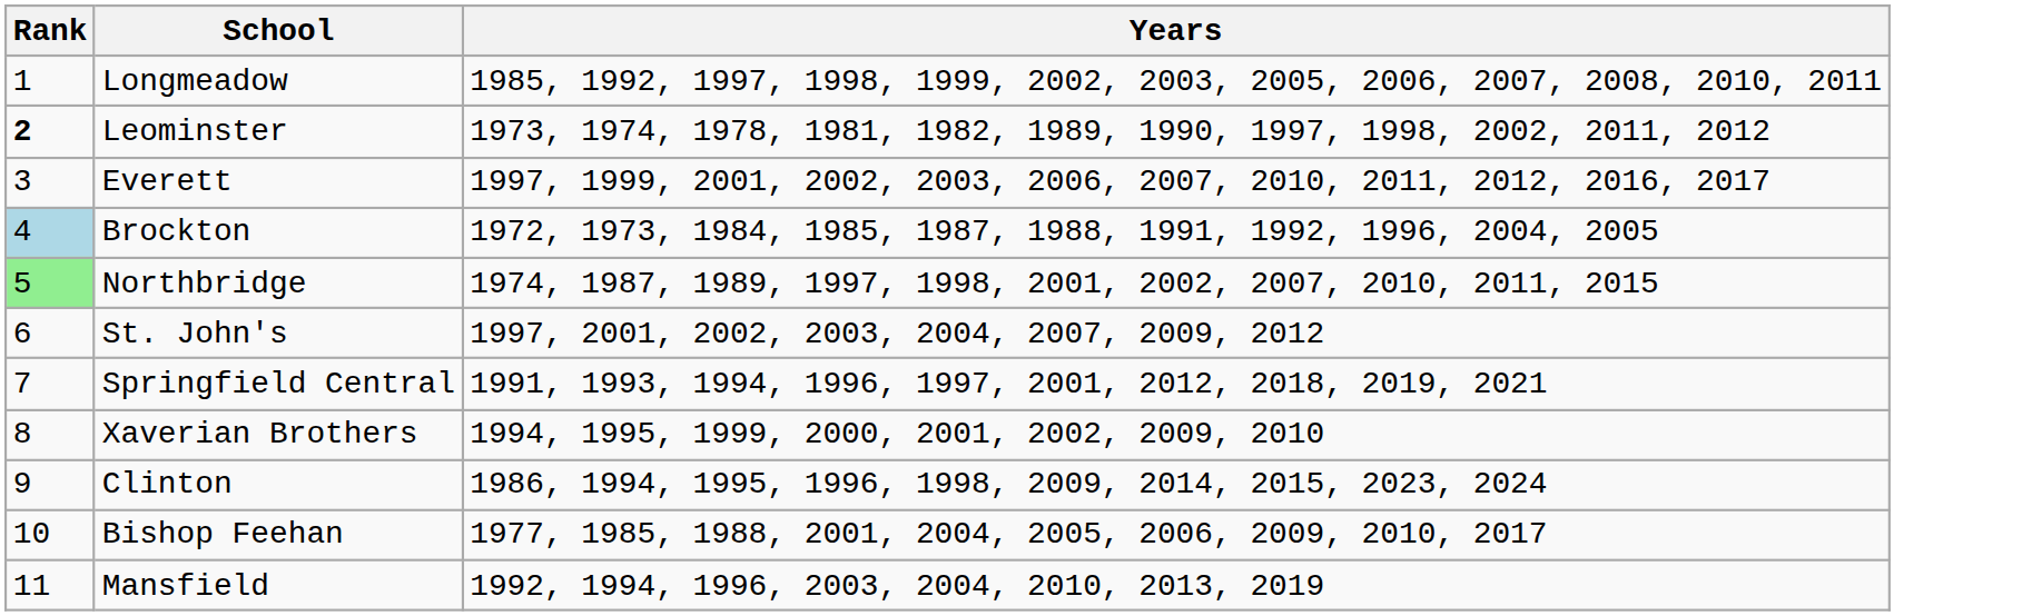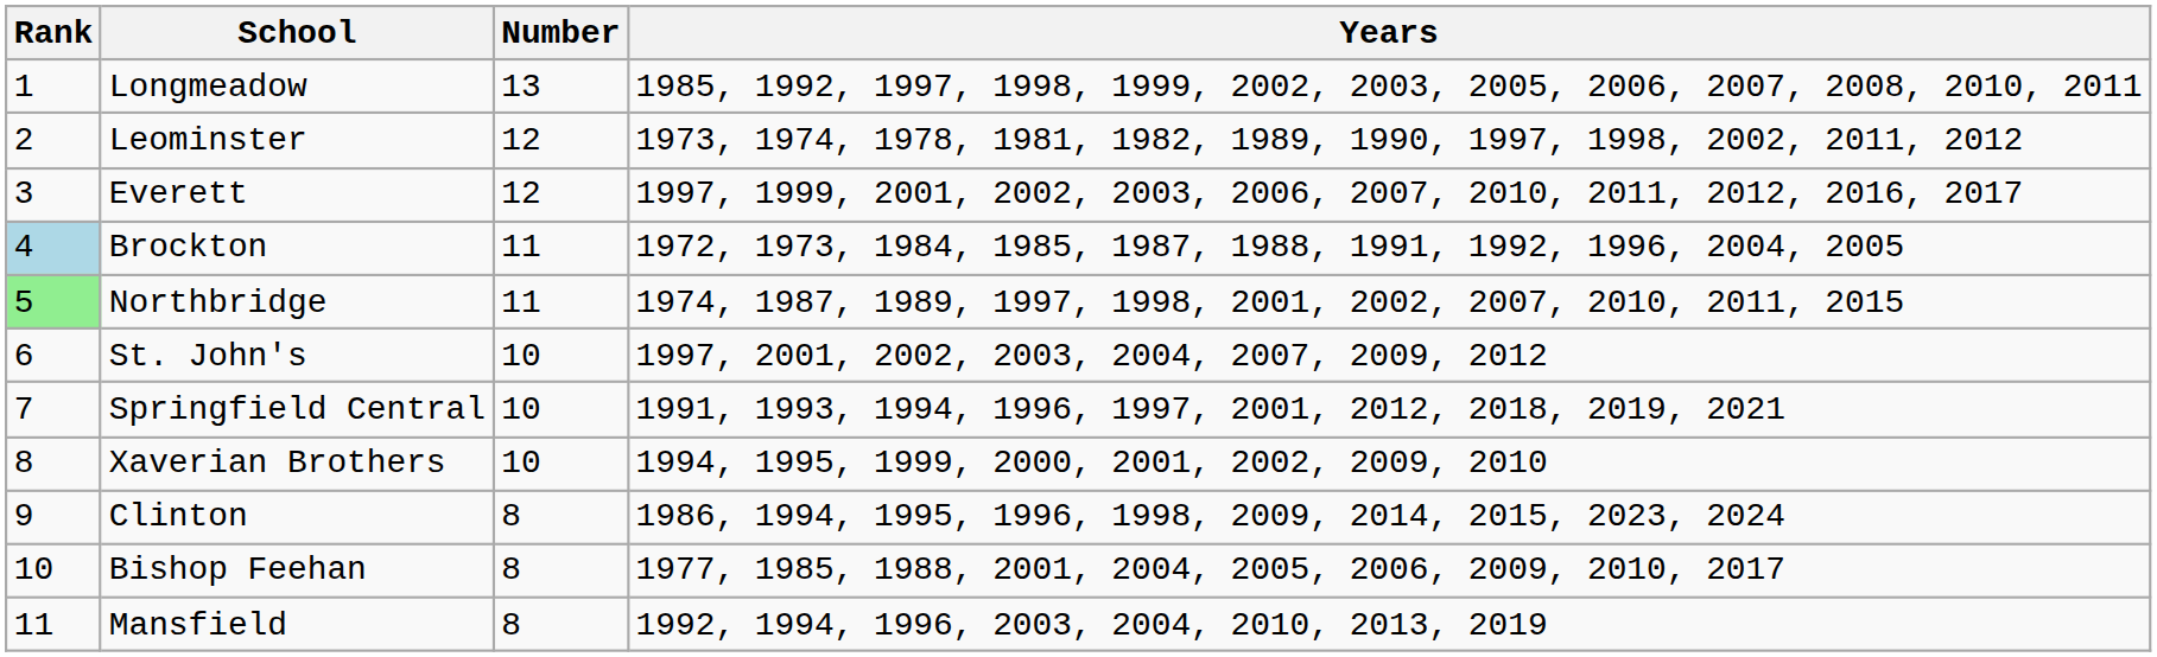 <table class="wikitable sortable">
 <tr>
 <th>Rank</th>
 <th>School</th>
+<th>Number</th>
 <th>Years</th>
 </tr>
 <tr>
 <td>1</td>
 <td>Longmeadow</td>
+<td>13</td>
 <td>1985, 1992, 1997, 1998, 1999, 2002, 2003, 2005, 2006, 2007, 2008, 2010, 2011</td>
 </tr>
 <tr>
-<td><strong>2</strong></td>
+<td>2</td>
 <td>Leominster</td>
+<td>12</td>
 <td>1973, 1974, 1978, 1981, 1982, 1989, 1990, 1997, 1998, 2002, 2011, 2012</td>
 </tr>
 <tr>
 <td>3</td>
 <td>Everett</td>
+<td>12</td>
 <td>1997, 1999, 2001, 2002, 2003, 2006, 2007, 2010, 2011, 2012, 2016, 2017</td>
 </tr>
 <tr>
 <td style="background: lightblue;">4</td>
 <td>Brockton</td>
+<td>11</td>
 <td>1972, 1973, 1984, 1985, 1987, 1988, 1991, 1992, 1996, 2004, 2005</td>
 </tr>
 <tr>
 <td style="background: lightgreen;">5</td>
 <td>Northbridge</td>
+<td>11</td>
 <td>1974, 1987, 1989, 1997, 1998, 2001, 2002, 2007, 2010, 2011, 2015</td>
 </tr>
 <tr>
 <td>6</td>
 <td>St. John's</td>
+<td>10</td>
 <td>1997, 2001, 2002, 2003, 2004, 2007, 2009, 2012</td>
 </tr>
 <tr>
 <td>7</td>
 <td>Springfield Central</td>
+<td>10</td>
 <td>1991, 1993, 1994, 1996, 1997, 2001, 2012, 2018, 2019, 2021</td>
 </tr>
 <tr>
 <td>8</td>
 <td>Xaverian Brothers</td>
+<td>10</td>
 <td>1994, 1995, 1999, 2000, 2001, 2002, 2009, 2010</td>
 </tr>
 <tr>
 <td>9</td>
 <td>Clinton</td>
+<td>8</td>
 <td>1986, 1994, 1995, 1996, 1998, 2009, 2014, 2015, 2023, 2024</td>
 </tr>
 <tr>
 <td>10</td>
 <td>Bishop Feehan</td>
+<td>8</td>
 <td>1977, 1985, 1988, 2001, 2004, 2005, 2006, 2009, 2010, 2017</td>
 </tr>
 <tr>
 <td>11</td>
 <td>Mansfield</td>
+<td>8</td>
 <td>1992, 1994, 1996, 2003, 2004, 2010, 2013, 2019</td>
 </tr>
 </table>
